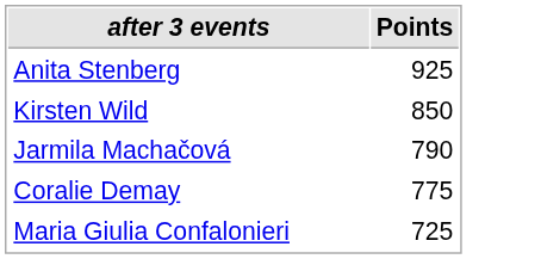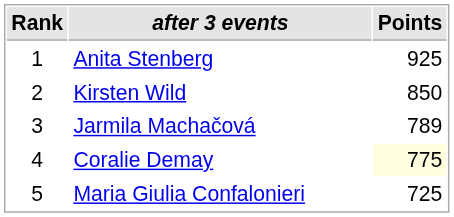 <table cellspacing="1" cellpadding="3" style="border:1px solid #aaa; font-size:90%;">
 <tr style="background:#e4e4e4;">
+<th style="border-bottom:1px solid #aaa; width:10px;">Rank</th>
 <th style="border-bottom:1px solid #aaa; width:200px; white-space:nowrap;"><em>after 3 events</em> </th>
 <th style="border-bottom:1px solid #aaa; width:20px;">Points</th>
 </tr>
 <tr>
+<td style="text-align:center;">1</td>
 <td> <a href='#'>Anita Stenberg</a></td>
 <td align="right">925</td>
 </tr>
 <tr>
+<td style="text-align:center;">2</td>
 <td> <a href='#'>Kirsten Wild</a></td>
 <td align="right">850</td>
 </tr>
 <tr>
+<td style="text-align:center;">3</td>
 <td> <a href='#'>Jarmila Machačová</a></td>
-<td align="right">790</td>
+<td align="right">789</td>
 </tr>
 <tr>
+<td style="text-align:center;">4</td>
 <td> <a href='#'>Coralie Demay</a></td>
-<td align="right">775</td>
+<td align="right" style="background: lightyellow;">775</td>
 </tr>
 <tr>
+<td style="text-align:center;">5</td>
 <td> <a href='#'>Maria Giulia Confalonieri</a></td>
 <td align="right">725</td>
 </tr>
 </table>
